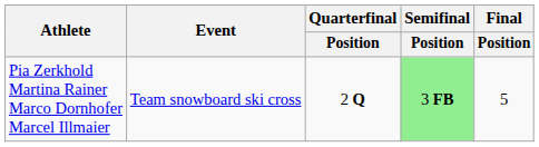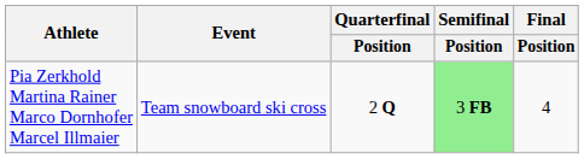 <table class="wikitable" style="font-size:90%">
 <tr>
 <th rowspan="2">Athlete</th>
 <th rowspan="2">Event</th>
 <th>Quarterfinal</th>
 <th>Semifinal</th>
 <th>Final</th>
 </tr>
 <tr style="font-size:95%">
 <th>Position</th>
 <th>Position</th>
 <th>Position</th>
 </tr>
 <tr align=center>
 <td align=left><a href='#'>Pia Zerkhold</a><br><a href='#'>Martina Rainer</a><br><a href='#'>Marco Dornhofer</a><br><a href='#'>Marcel Illmaier</a></td>
 <td align=left><a href='#'>Team snowboard ski cross</a></td>
 <td>2 <strong>Q</strong></td>
 <td style="background: lightgreen;">3 <strong>FB</strong></td>
-<td>5</td>
+<td>4</td>
 </tr>
 </table>
